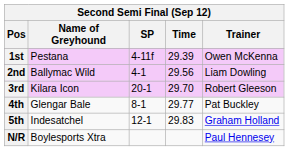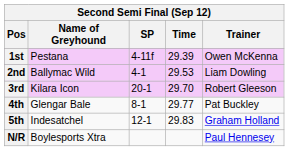 <table class="wikitable">
 <tr>
 <th colspan="6">Second Semi Final (Sep 12)</th>
 </tr>
 <tr>
 <th width=30>Pos</th>
 <th width=150>Name of Greyhound</th>
 <th width=50>SP</th>
 <th width=50>Time</th>
 <th width=120>Trainer</th>
 </tr>
 <tr style="background: #f4caf9;">
 <th>1st</th>
 <td>Pestana</td>
 <td>4-11f</td>
 <td>29.39</td>
 <td>Owen McKenna</td>
 </tr>
 <tr style="background: #f4caf9;">
 <th>2nd</th>
 <td>Ballymac Wild</td>
 <td>4-1</td>
-<td>29.56</td>
+<td>29.53</td>
 <td>Liam Dowling</td>
 </tr>
 <tr style="background: #f4caf9;">
 <th>3rd</th>
 <td>Kilara Icon</td>
 <td>20-1</td>
 <td>29.70</td>
 <td>Robert Gleeson</td>
 </tr>
 <tr>
 <th>4th</th>
 <td>Glengar Bale</td>
 <td>8-1</td>
 <td>29.77</td>
 <td>Pat Buckley</td>
 </tr>
 <tr>
 <th>5th</th>
 <td>Indesatchel</td>
 <td>12-1</td>
 <td>29.83</td>
 <td><a href='#'>Graham Holland</a></td>
 </tr>
 <tr>
 <th>N/R</th>
 <td>Boylesports Xtra</td>
 <td></td>
 <td></td>
 <td><a href='#'>Paul Hennesey</a></td>
 </tr>
 </table>
